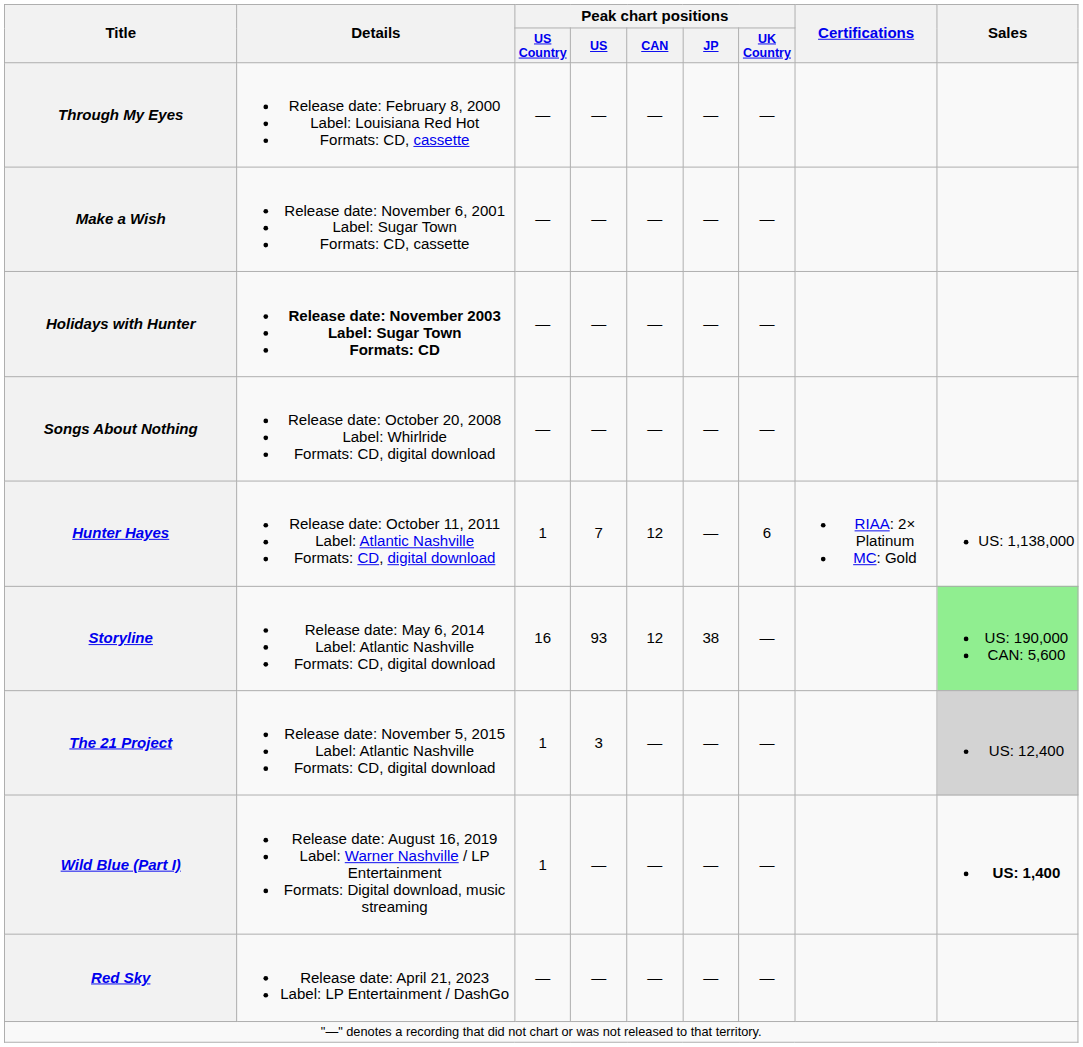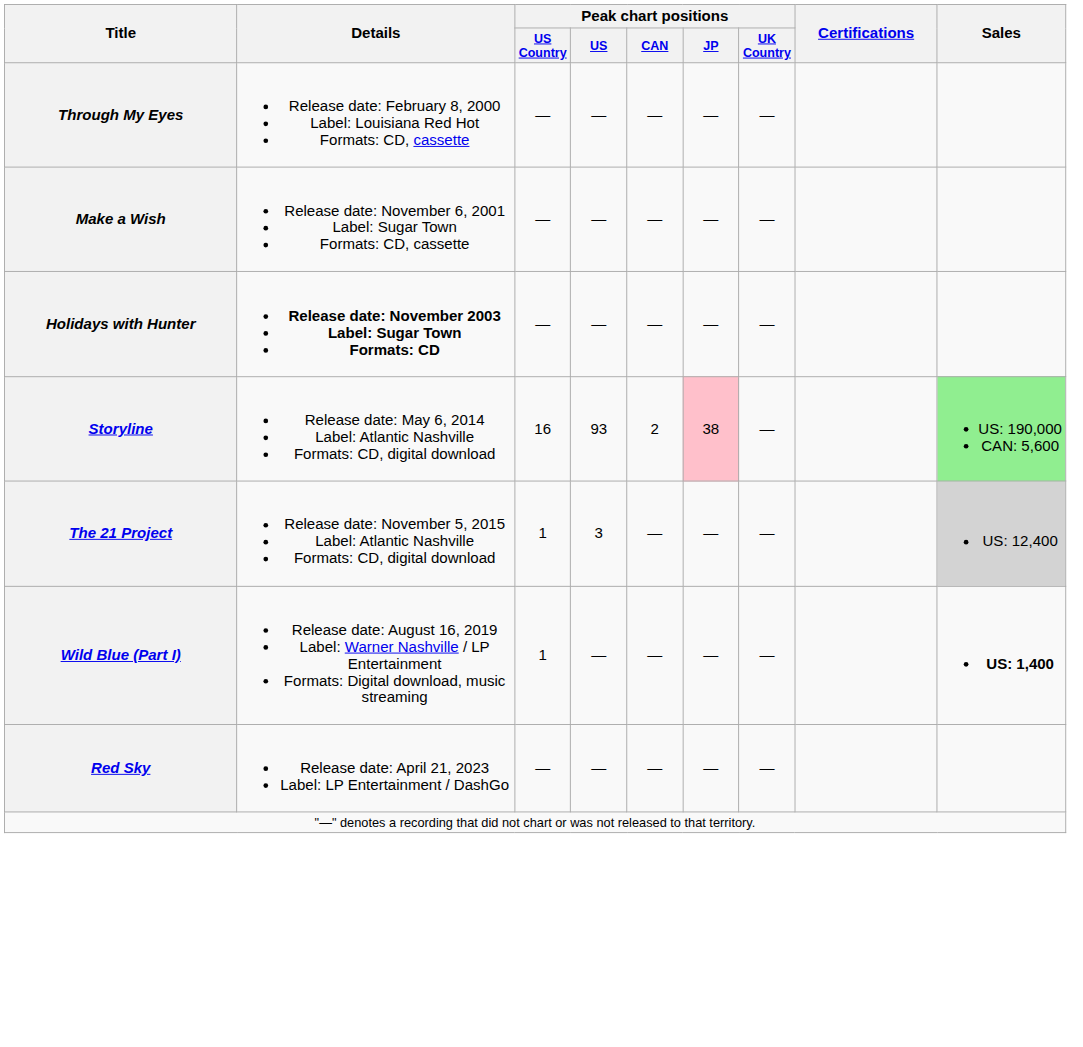 <table class="wikitable plainrowheaders" style="text-align:center;">
 <tr>
 <th rowspan="2" style="width:15em;">Title</th>
 <th rowspan="2" style="width:18em;">Details</th>
 <th colspan="5">Peak chart positions</th>
 <th rowspan="2" style="width:9em;"><a href='#'>Certifications</a></th>
 <th rowspan="2">Sales</th>
 </tr>
 <tr style="font-size:smaller;">
 <th style="width:4em;"><a href='#'>US Country</a><br></th>
 <th style="width:4em;"><a href='#'>US</a><br></th>
 <th style="width:4em;"><a href='#'>CAN</a><br></th>
 <th style="width:4em;"><a href='#'>JP</a><br></th>
 <th style="width:4em;"><a href='#'>UK Country</a><br></th>
 </tr>
 <tr>
 <th scope="row"><em>Through My Eyes</em></th>
 <td><br><ul><li>Release date: February 8, 2000</li><li>Label: Louisiana Red Hot</li><li>Formats: CD, <a href='#'>cassette</a></li></ul></td>
 <td>—</td>
 <td>—</td>
 <td>—</td>
 <td>—</td>
 <td>—</td>
 <td></td>
 <td></td>
 </tr>
 <tr>
 <th scope="row"><em>Make a Wish</em></th>
 <td><br><ul><li>Release date: November 6, 2001</li><li>Label: Sugar Town</li><li>Formats: CD, cassette</li></ul></td>
 <td>—</td>
 <td>—</td>
 <td>—</td>
 <td>—</td>
 <td>—</td>
 <td></td>
 <td></td>
 </tr>
 <tr>
 <th scope="row"><em>Holidays with Hunter</em></th>
 <td><strong><br><ul><li>Release date: November 2003</li><li>Label: Sugar Town</li><li>Formats: CD</li></ul></strong></td>
 <td>—</td>
 <td>—</td>
 <td>—</td>
 <td>—</td>
 <td>—</td>
 <td></td>
 <td></td>
 </tr>
 <tr>
-<th scope="row"><em>Songs About Nothing</em></th>
-<td><br><ul><li>Release date: October 20, 2008</li><li>Label: Whirlride</li><li>Formats: CD, digital download</li></ul></td>
-<td>—</td>
-<td>—</td>
-<td>—</td>
-<td>—</td>
-<td>—</td>
-<td></td>
-<td></td>
-</tr>
-<tr>
-<th scope="row"><em><a href='#'>Hunter Hayes</a></em></th>
-<td><br><ul><li>Release date: October 11, 2011</li><li>Label: <a href='#'>Atlantic Nashville</a></li><li>Formats: <a href='#'>CD</a>, <a href='#'>digital download</a></li></ul></td>
-<td>1</td>
-<td>7</td>
-<td>12</td>
-<td>—</td>
-<td>6</td>
-<td><br><ul><li><a href='#'>RIAA</a>: 2× Platinum</li><li><a href='#'>MC</a>: Gold</li></ul></td>
-<td><br><ul><li>US: 1,138,000</li></ul></td>
-</tr>
-<tr>
 <th scope="row"><em><a href='#'>Storyline</a></em></th>
 <td><br><ul><li>Release date: May 6, 2014</li><li>Label: Atlantic Nashville</li><li>Formats: CD, digital download</li></ul></td>
 <td>16</td>
 <td>93</td>
-<td>12</td>
-<td>38</td>
+<td>2</td>
+<td style="background: pink;">38</td>
 <td>—</td>
 <td></td>
 <td style="background: lightgreen;"><br><ul><li>US: 190,000</li><li>CAN: 5,600</li></ul></td>
 </tr>
 <tr>
 <th scope="row"><em><a href='#'>The 21 Project</a></em></th>
 <td><br><ul><li>Release date: November 5, 2015</li><li>Label: Atlantic Nashville</li><li>Formats: CD, digital download</li></ul></td>
 <td>1</td>
 <td>3</td>
 <td>—</td>
 <td>—</td>
 <td>—</td>
 <td></td>
 <td style="background: lightgrey;"><br><ul><li>US: 12,400</li></ul></td>
 </tr>
 <tr>
 <th scope="row"><em><a href='#'>Wild Blue (Part I)</a></em></th>
 <td><br><ul><li>Release date: August 16, 2019</li><li>Label: <a href='#'>Warner Nashville</a> / LP Entertainment</li><li>Formats: Digital download, music streaming</li></ul></td>
 <td>1</td>
 <td>—</td>
 <td>—</td>
 <td>—</td>
 <td>—</td>
 <td></td>
 <td><strong><br><ul><li>US: 1,400</li></ul></strong></td>
 </tr>
 <tr>
 <th scope="row"><em><a href='#'>Red Sky</a></em></th>
 <td><br><ul><li>Release date: April 21, 2023</li><li>Label: LP Entertainment / DashGo</li></ul></td>
 <td>—</td>
 <td>—</td>
 <td>—</td>
 <td>—</td>
 <td>—</td>
 <td></td>
 <td></td>
 </tr>
 <tr>
 <td colspan="9" style="font-size:85%;">"—" denotes a recording that did not chart or was not released to that territory.</td>
 </tr>
 </table>
